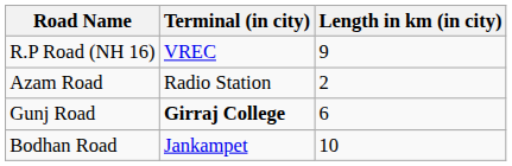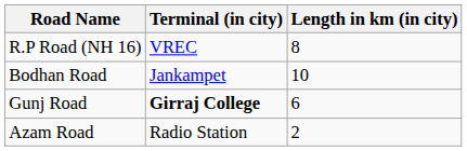 <table class="wikitable">
 <tr>
 <th>Road Name</th>
 <th>Terminal (in city)</th>
 <th>Length in km (in city)</th>
 </tr>
 <tr>
 <td>R.P Road (NH 16)</td>
 <td><a href='#'>VREC</a></td>
-<td>9</td>
+<td>8</td>
 </tr>
 <tr>
-<td>Azam Road</td>
-<td>Radio Station</td>
-<td>2</td>
+<td>Bodhan Road</td>
+<td><a href='#'>Jankampet</a></td>
+<td>10</td>
 </tr>
 <tr>
 <td>Gunj Road</td>
 <td><strong>Girraj College</strong></td>
 <td>6</td>
 </tr>
 <tr>
-<td>Bodhan Road</td>
-<td><a href='#'>Jankampet</a></td>
-<td>10</td>
+<td>Azam Road</td>
+<td>Radio Station</td>
+<td>2</td>
 </tr>
 </table>
